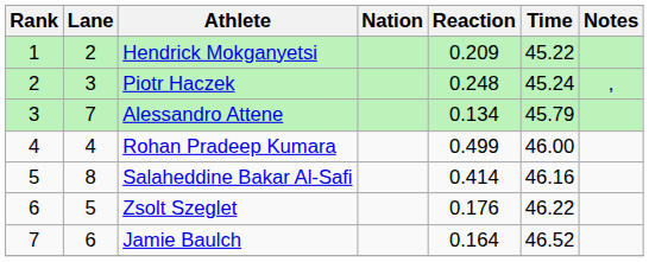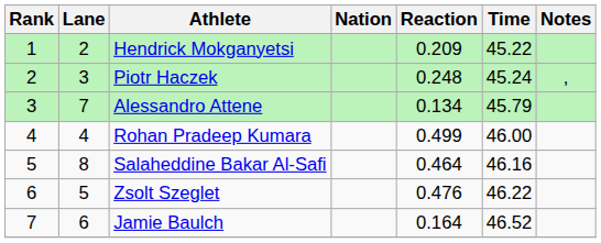 <table class="wikitable sortable" style="text-align:center">
 <tr>
 <th>Rank</th>
 <th>Lane</th>
 <th>Athlete</th>
 <th>Nation</th>
 <th>Reaction</th>
 <th>Time</th>
 <th>Notes</th>
 </tr>
 <tr bgcolor = "bbf3bb">
 <td align="center">1</td>
 <td align="center">2</td>
 <td align="left"><a href='#'>Hendrick Mokganyetsi</a></td>
 <td align="left"></td>
 <td align="center">0.209</td>
 <td align="center">45.22</td>
 <td></td>
 </tr>
 <tr bgcolor = "bbf3bb">
 <td align="center">2</td>
 <td align="center">3</td>
 <td align="left"><a href='#'>Piotr Haczek</a></td>
 <td align="left"></td>
 <td align="center">0.248</td>
 <td align="center">45.24</td>
 <td>, </td>
 </tr>
 <tr bgcolor = "bbf3bb">
 <td align="center">3</td>
 <td align="center">7</td>
 <td align="left"><a href='#'>Alessandro Attene</a></td>
 <td align="left"></td>
 <td align="center">0.134</td>
 <td align="center">45.79</td>
 <td></td>
 </tr>
 <tr>
 <td align="center">4</td>
 <td align="center">4</td>
 <td align="left"><a href='#'>Rohan Pradeep Kumara</a></td>
 <td align="left"></td>
 <td align="center">0.499</td>
 <td align="center">46.00</td>
 <td align="center"></td>
 </tr>
 <tr>
 <td align="center">5</td>
 <td align="center">8</td>
 <td align="left"><a href='#'>Salaheddine Bakar Al-Safi</a></td>
 <td align="left"></td>
-<td align="center">0.414</td>
+<td align="center">0.464</td>
 <td align="center">46.16</td>
 <td align="center"></td>
 </tr>
 <tr>
 <td align="center">6</td>
 <td align="center">5</td>
 <td align="left"><a href='#'>Zsolt Szeglet</a></td>
 <td align="left"></td>
-<td align="center">0.176</td>
+<td align="center">0.476</td>
 <td align="center">46.22</td>
 <td align="center"></td>
 </tr>
 <tr>
 <td align="center">7</td>
 <td align="center">6</td>
 <td align="left"><a href='#'>Jamie Baulch</a></td>
 <td align="left"></td>
 <td align="center">0.164</td>
 <td align="center">46.52</td>
 <td align="center"></td>
 </tr>
 <tr>
 </tr>
 </table>
